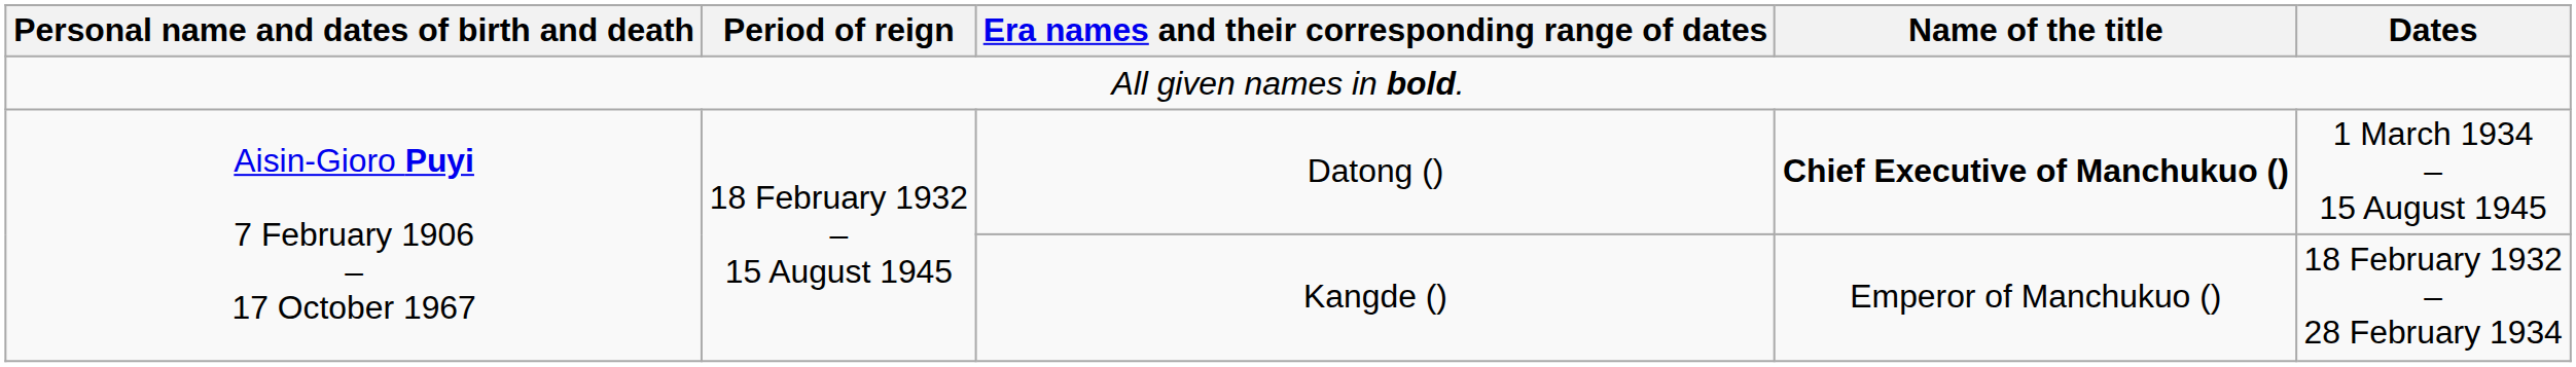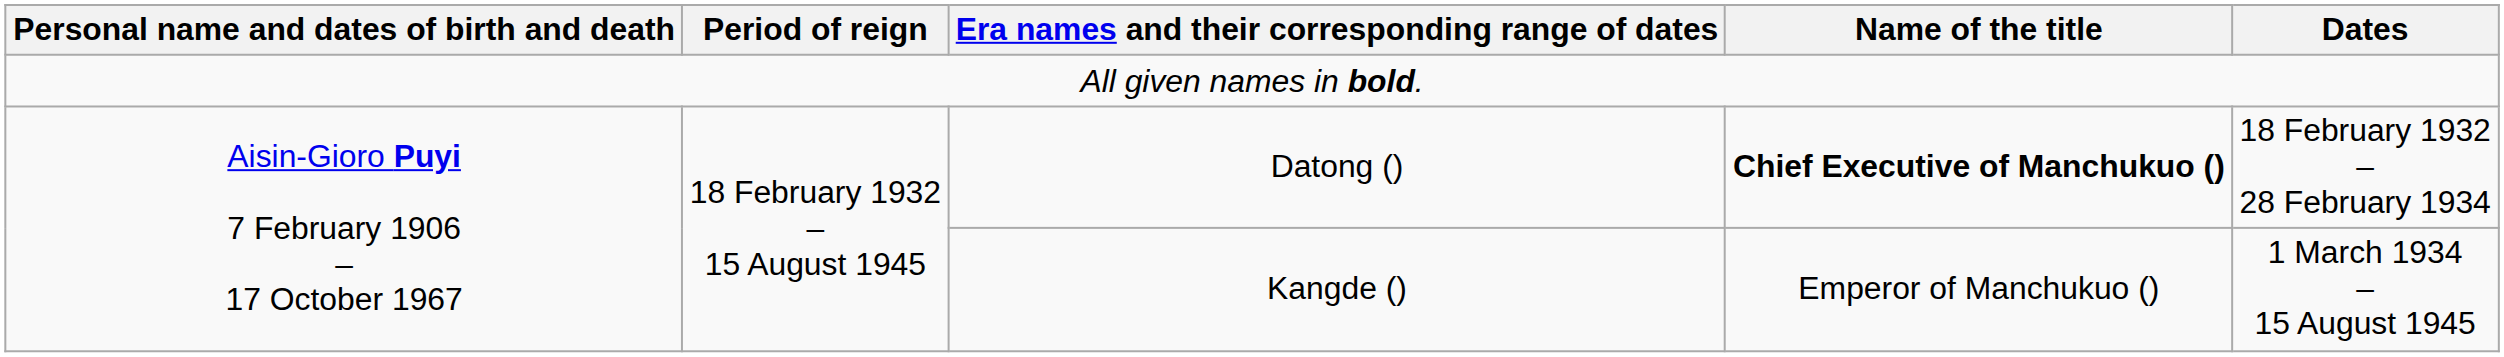 <table class="wikitable" style="text-align:center;margin:1em auto;">
 <tr>
 <th>Personal name and dates of birth and death</th>
 <th>Period of reign</th>
 <th><a href='#'>Era names</a> and their corresponding range of dates</th>
 <th>Name of the title</th>
 <th>Dates</th>
 </tr>
 <tr>
 <td colspan="5"><em>All given names in <strong>bold</strong>.</em></td>
 </tr>
 <tr>
 <td rowspan="2"><a href='#'>Aisin-Gioro <strong>Puyi</strong></a> <br> <br> 7 February 1906<br>–<br>17 October 1967</td>
 <td rowspan="2">18 February 1932<br>–<br>15 August 1945<br></td>
 <td>Datong ()</td>
 <td><strong>Chief Executive of Manchukuo ()</strong></td>
-<td>1 March 1934<br>–<br>15 August 1945</td>
+<td>18 February 1932<br>–<br>28 February 1934</td>
 </tr>
 <tr>
 <td>Kangde ()</td>
 <td>Emperor of Manchukuo ()</td>
-<td>18 February 1932<br>–<br>28 February 1934</td>
+<td>1 March 1934<br>–<br>15 August 1945</td>
 </tr>
 </table>
